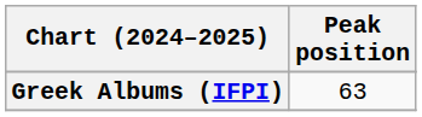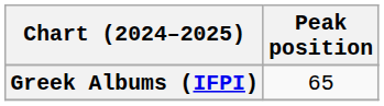 <table class="wikitable sortable plainrowheaders" style="text-align:center">
 <tr>
 <th scope="col">Chart (2024–2025)</th>
 <th scope="col">Peak<br>position</th>
 </tr>
 <tr>
 </tr>
 <tr>
 </tr>
 <tr>
 <th scope="row">Greek Albums (<a href='#'>IFPI</a>)</th>
-<td>63</td>
+<td>65</td>
 </tr>
 <tr>
 </tr>
 </table>
